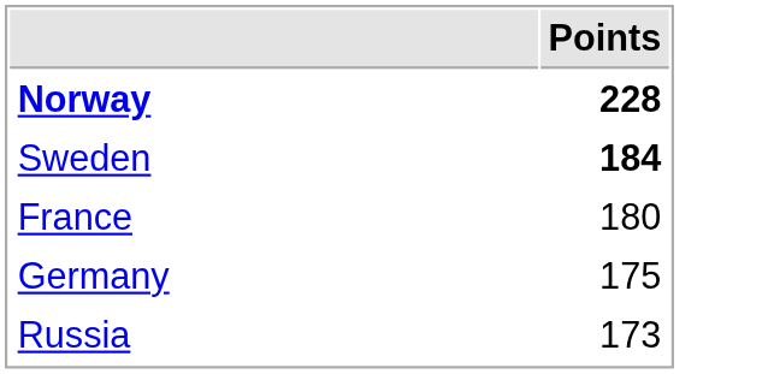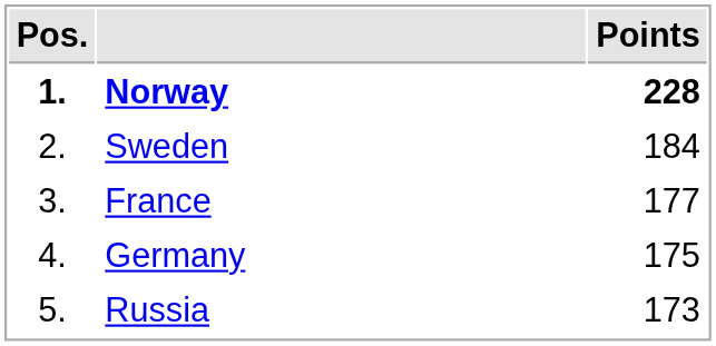 <table cellspacing="1" cellpadding="3" style="border:1px solid #AAAAAA;font-size:90%">
 <tr bgcolor="#E4E4E4">
+<th style="border-bottom:1px solid #AAAAAA" width=10>Pos.</th>
 <th style="border-bottom:1px solid #AAAAAA" width=200></th>
 <th style="border-bottom:1px solid #AAAAAA" width=20>Points</th>
 </tr>
 <tr>
+<td align="center"><strong>1.</strong></td>
 <td> <strong><a href='#'>Norway</a></strong></td>
 <td align="right"><strong>228</strong></td>
 </tr>
 <tr>
+<td align="center">2.</td>
 <td> <a href='#'>Sweden</a></td>
-<td align="right"><strong>184</strong></td>
+<td align="right">184</td>
 </tr>
 <tr>
+<td align="center">3.</td>
 <td> <a href='#'>France</a></td>
-<td align="right">180</td>
+<td align="right">177</td>
 </tr>
 <tr>
+<td align="center">4.</td>
 <td> <a href='#'>Germany</a></td>
 <td align="right">175</td>
 </tr>
 <tr>
+<td align="center">5.</td>
 <td> <a href='#'>Russia</a></td>
 <td align="right">173</td>
 </tr>
 </table>
